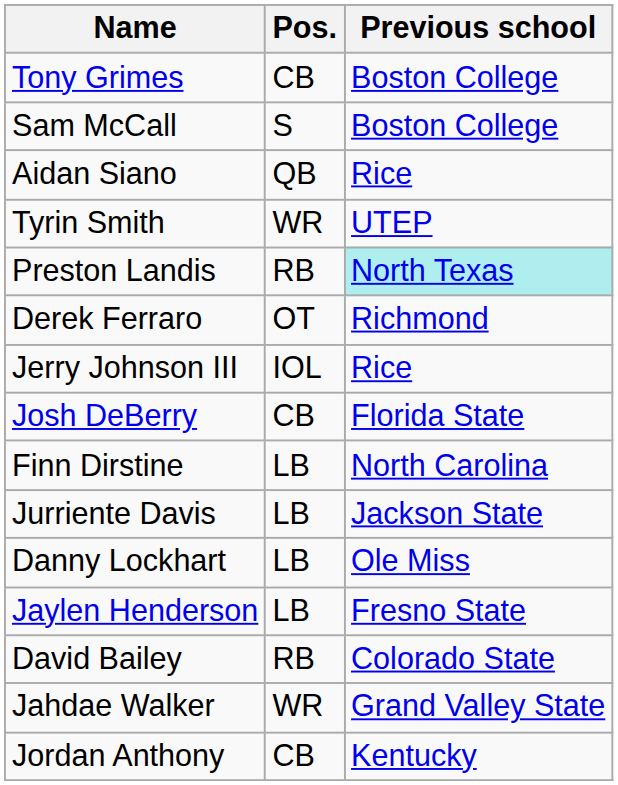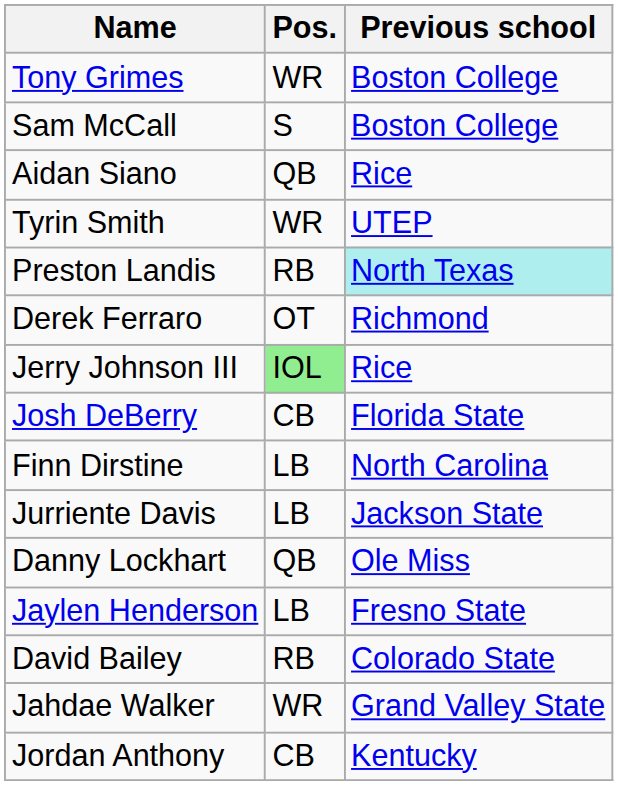 <table class="wikitable sortable">
 <tr>
 <th>Name</th>
 <th>Pos.</th>
 <th class="unsortable">Previous school</th>
 </tr>
 <tr>
 <td><a href='#'>Tony Grimes</a></td>
-<td>CB</td>
+<td>WR</td>
 <td><a href='#'>Boston College</a></td>
 </tr>
 <tr>
 <td>Sam McCall</td>
 <td>S</td>
 <td><a href='#'>Boston College</a></td>
 </tr>
 <tr>
 <td>Aidan Siano</td>
 <td>QB</td>
 <td><a href='#'>Rice</a></td>
 </tr>
 <tr>
 <td>Tyrin Smith</td>
 <td>WR</td>
 <td><a href='#'>UTEP</a></td>
 </tr>
 <tr>
 <td>Preston Landis</td>
 <td>RB</td>
 <td style="background: paleturquoise;"><a href='#'>North Texas</a></td>
 </tr>
 <tr>
 <td>Derek Ferraro</td>
 <td>OT</td>
 <td><a href='#'>Richmond</a></td>
 </tr>
 <tr>
 <td>Jerry Johnson III</td>
-<td>IOL</td>
+<td style="background: lightgreen;">IOL</td>
 <td><a href='#'>Rice</a></td>
 </tr>
 <tr>
 <td><a href='#'>Josh DeBerry</a></td>
 <td>CB</td>
 <td><a href='#'>Florida State</a></td>
 </tr>
 <tr>
 <td>Finn Dirstine</td>
 <td>LB</td>
 <td><a href='#'>North Carolina</a></td>
 </tr>
 <tr>
 <td>Jurriente Davis</td>
 <td>LB</td>
 <td><a href='#'>Jackson State</a></td>
 </tr>
 <tr>
 <td>Danny Lockhart</td>
-<td>LB</td>
+<td>QB</td>
 <td><a href='#'>Ole Miss</a></td>
 </tr>
 <tr>
 <td><a href='#'>Jaylen Henderson</a></td>
 <td>LB</td>
 <td><a href='#'>Fresno State</a></td>
 </tr>
 <tr>
 <td>David Bailey</td>
 <td>RB</td>
 <td><a href='#'>Colorado State</a></td>
 </tr>
 <tr>
 <td>Jahdae Walker</td>
 <td>WR</td>
 <td><a href='#'>Grand Valley State</a></td>
 </tr>
 <tr>
 <td>Jordan Anthony</td>
 <td>CB</td>
 <td><a href='#'>Kentucky</a></td>
 </tr>
 <tr>
 </tr>
 </table>
